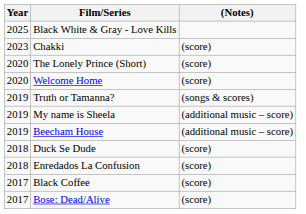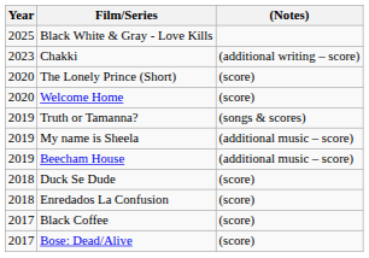 <table class="wikitable">
 <tr>
 <th>Year</th>
 <th>Film/Series</th>
 <th>(Notes)</th>
 </tr>
 <tr>
 <td>2025</td>
 <td>Black White & Gray - Love Kills </td>
 <td></td>
 </tr>
 <tr>
 <td>2023</td>
 <td>Chakki</td>
-<td>(score)</td>
+<td>(additional writing – score)</td>
 </tr>
 <tr>
 <td>2020</td>
 <td>The Lonely Prince (Short)</td>
 <td>(score)</td>
 </tr>
 <tr>
 <td>2020</td>
 <td><a href='#'>Welcome Home</a></td>
 <td>(score)</td>
 </tr>
 <tr>
 <td>2019</td>
 <td>Truth or Tamanna?</td>
 <td>(songs & scores)</td>
 </tr>
 <tr>
 <td>2019</td>
 <td>My name is Sheela</td>
 <td>(additional music – score)</td>
 </tr>
 <tr>
 <td>2019</td>
 <td><a href='#'>Beecham House</a></td>
 <td>(additional music – score)</td>
 </tr>
 <tr>
 <td>2018</td>
 <td>Duck Se Dude</td>
 <td>(score)</td>
 </tr>
 <tr>
 <td>2018</td>
 <td>Enredados La Confusion</td>
 <td>(score)</td>
 </tr>
 <tr>
 <td>2017</td>
 <td>Black Coffee</td>
 <td>(score)</td>
 </tr>
 <tr>
 <td>2017</td>
 <td><a href='#'>Bose: Dead/Alive</a></td>
 <td>(score)</td>
 </tr>
 </table>
